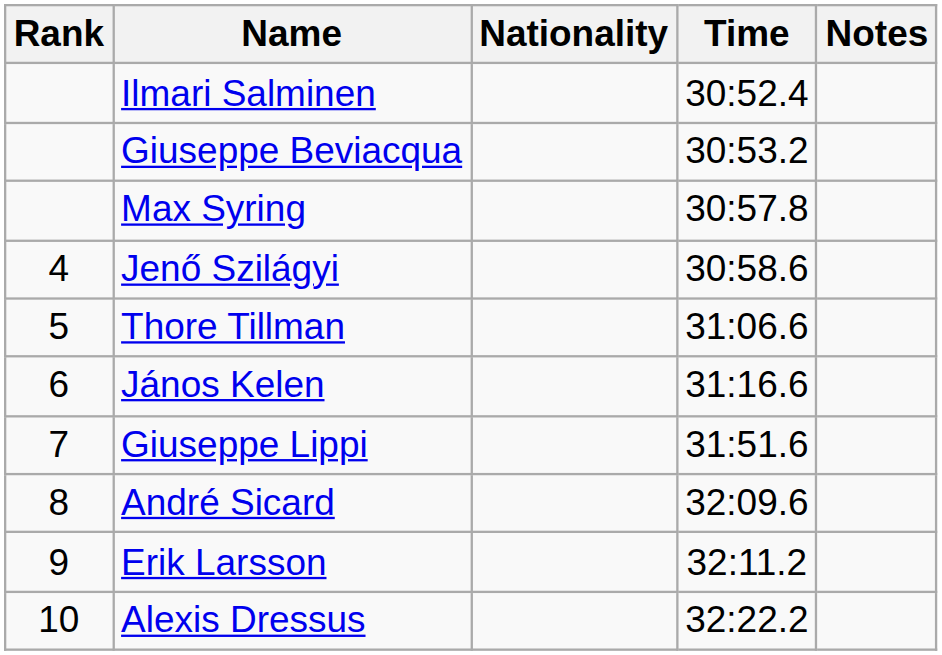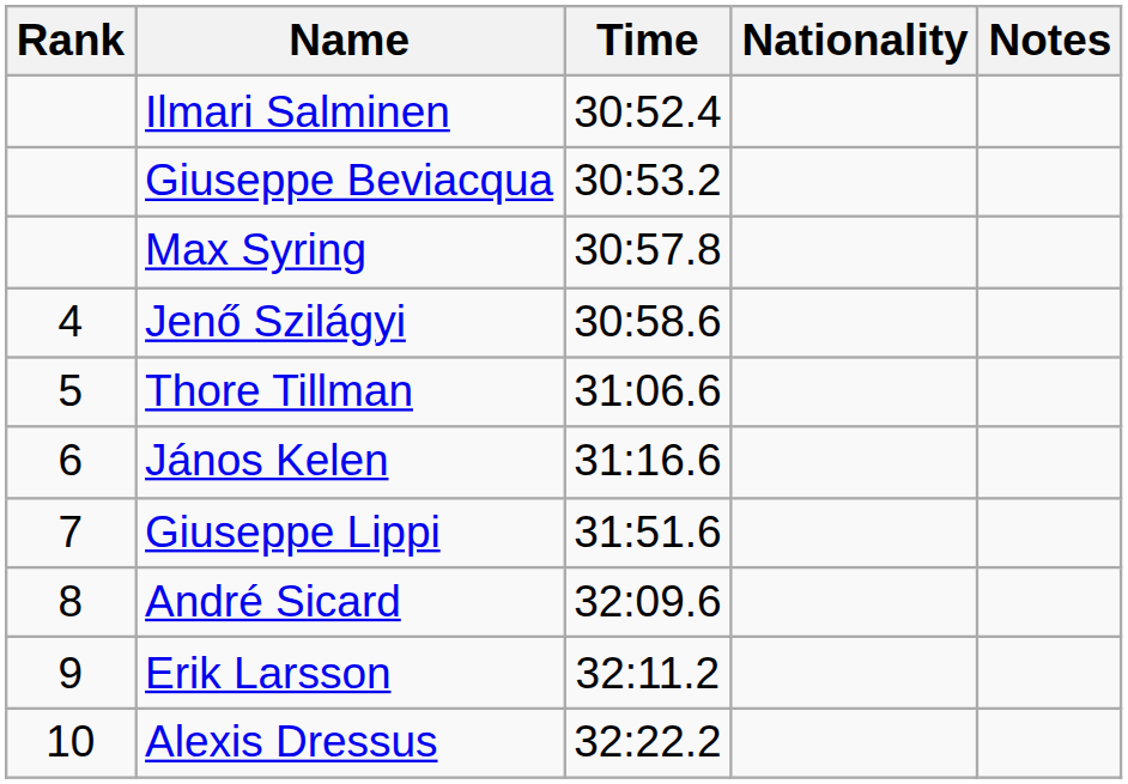 <table class="wikitable sortable" style="text-align:center">
 <tr>
 <th>Rank</th>
 <th>Name</th>
+<th>Time</th>
 <th>Nationality</th>
-<th>Time</th>
 <th>Notes</th>
 </tr>
 <tr>
 <td></td>
 <td align=left><a href='#'>Ilmari Salminen</a></td>
+<td>30:52.4</td>
 <td align=left></td>
-<td>30:52.4</td>
 <td></td>
 </tr>
 <tr>
 <td></td>
 <td align=left><a href='#'>Giuseppe Beviacqua</a></td>
+<td>30:53.2</td>
 <td align=left></td>
-<td>30:53.2</td>
 <td></td>
 </tr>
 <tr>
 <td></td>
 <td align=left><a href='#'>Max Syring</a></td>
+<td>30:57.8</td>
 <td align=left></td>
-<td>30:57.8</td>
 <td></td>
 </tr>
 <tr>
 <td>4</td>
 <td align=left><a href='#'>Jenő Szilágyi</a></td>
+<td>30:58.6</td>
 <td align=left></td>
-<td>30:58.6</td>
 <td></td>
 </tr>
 <tr>
 <td>5</td>
 <td align=left><a href='#'>Thore Tillman</a></td>
+<td>31:06.6</td>
 <td align=left></td>
-<td>31:06.6</td>
 <td></td>
 </tr>
 <tr>
 <td>6</td>
 <td align=left><a href='#'>János Kelen</a></td>
+<td>31:16.6</td>
 <td align=left></td>
-<td>31:16.6</td>
 <td></td>
 </tr>
 <tr>
 <td>7</td>
 <td align=left><a href='#'>Giuseppe Lippi</a></td>
+<td>31:51.6</td>
 <td align=left></td>
-<td>31:51.6</td>
 <td></td>
 </tr>
 <tr>
 <td>8</td>
 <td align=left><a href='#'>André Sicard</a></td>
+<td>32:09.6</td>
 <td align=left></td>
-<td>32:09.6</td>
 <td></td>
 </tr>
 <tr>
 <td>9</td>
 <td align=left><a href='#'>Erik Larsson</a></td>
+<td>32:11.2</td>
 <td align=left></td>
-<td>32:11.2</td>
 <td></td>
 </tr>
 <tr>
 <td>10</td>
 <td align=left><a href='#'>Alexis Dressus</a></td>
+<td>32:22.2</td>
 <td align=left></td>
-<td>32:22.2</td>
 <td></td>
 </tr>
 </table>
